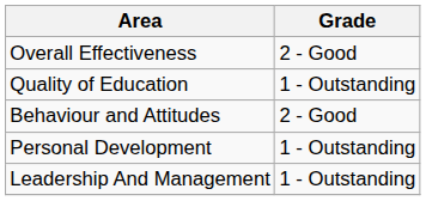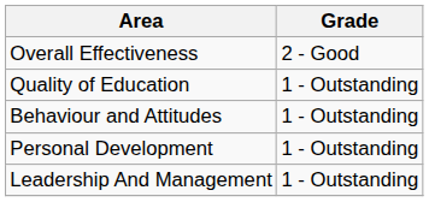 <table class="wikitable">
 <tr>
 <th>Area</th>
 <th>Grade</th>
 </tr>
 <tr>
 <td>Overall Effectiveness</td>
 <td>2 - Good</td>
 </tr>
 <tr>
 <td>Quality of Education</td>
 <td>1 - Outstanding</td>
 </tr>
 <tr>
 <td>Behaviour and Attitudes</td>
-<td>2 - Good</td>
+<td>1 - Outstanding</td>
 </tr>
 <tr>
 <td>Personal Development</td>
 <td>1 - Outstanding</td>
 </tr>
 <tr>
 <td>Leadership And Management</td>
 <td>1 - Outstanding</td>
 </tr>
 <tr>
 </tr>
 </table>
